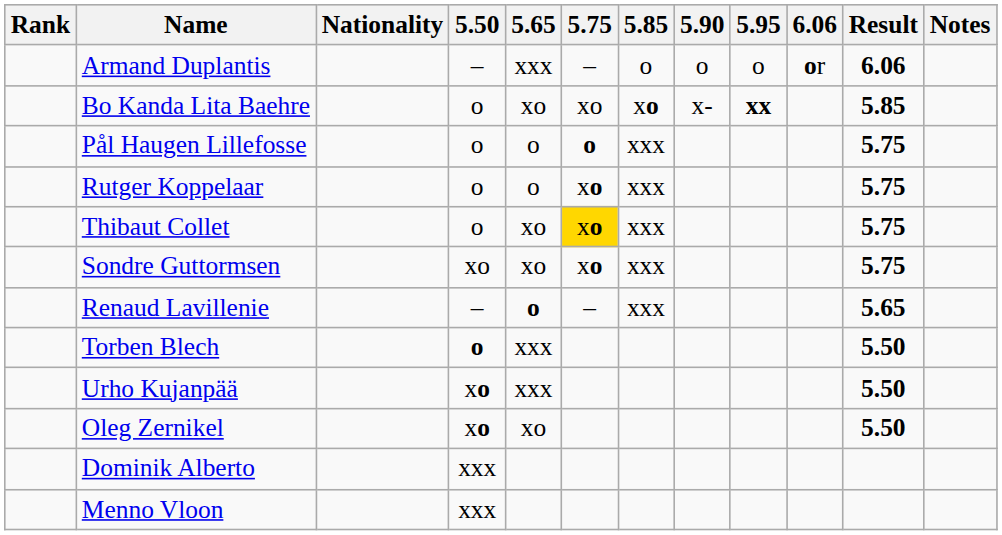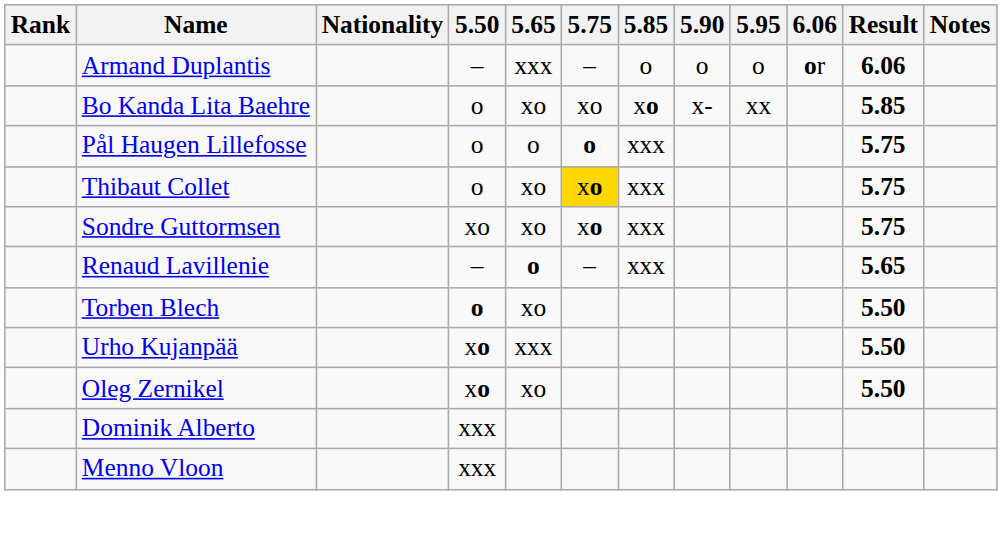 <table class="wikitable sortable" style="text-align:center">
 <tr>
 <th>Rank</th>
 <th>Name</th>
 <th>Nationality</th>
 <th>5.50</th>
 <th>5.65</th>
 <th>5.75</th>
 <th>5.85</th>
 <th>5.90</th>
 <th>5.95</th>
 <th>6.06</th>
 <th>Result</th>
 <th>Notes</th>
 </tr>
 <tr>
 <td></td>
 <td align=left><a href='#'>Armand Duplantis</a></td>
 <td align=left></td>
 <td>–</td>
 <td>xxx</td>
 <td>–</td>
 <td>o</td>
 <td>o</td>
 <td>o</td>
 <td><strong>o</strong>r</td>
 <td><strong>6.06</strong></td>
 <td></td>
 </tr>
 <tr>
 <td></td>
 <td align=left><a href='#'>Bo Kanda Lita Baehre</a></td>
 <td align=left></td>
 <td>o</td>
 <td>xo</td>
 <td>xo</td>
 <td>x<strong>o</strong></td>
 <td>x-</td>
-<td><strong>xx</strong></td>
+<td>xx</td>
 <td></td>
 <td><strong>5.85</strong></td>
 <td></td>
 </tr>
 <tr>
 <td></td>
 <td align=left><a href='#'>Pål Haugen Lillefosse</a></td>
 <td align=left></td>
 <td>o</td>
 <td>o</td>
 <td><strong>o</strong></td>
-<td>xxx</td>
-<td></td>
-<td></td>
-<td></td>
-<td><strong>5.75</strong></td>
-<td></td>
-</tr>
-<tr>
-<td></td>
-<td align=left><a href='#'>Rutger Koppelaar</a></td>
-<td align=left></td>
-<td>o</td>
-<td>o</td>
-<td>x<strong>o</strong></td>
 <td>xxx</td>
 <td></td>
 <td></td>
 <td></td>
 <td><strong>5.75</strong></td>
 <td></td>
 </tr>
 <tr>
 <td></td>
 <td align=left><a href='#'>Thibaut Collet</a></td>
 <td align=left></td>
 <td>o</td>
 <td>xo</td>
 <td style="background: gold;">x<strong>o</strong></td>
 <td>xxx</td>
 <td></td>
 <td></td>
 <td></td>
 <td><strong>5.75</strong></td>
 <td></td>
 </tr>
 <tr>
 <td></td>
 <td align=left><a href='#'>Sondre Guttormsen</a></td>
 <td align=left></td>
 <td>xo</td>
 <td>xo</td>
 <td>x<strong>o</strong></td>
 <td>xxx</td>
 <td></td>
 <td></td>
 <td></td>
 <td><strong>5.75</strong></td>
 <td></td>
 </tr>
 <tr>
 <td></td>
 <td align=left><a href='#'>Renaud Lavillenie</a></td>
 <td align=left></td>
 <td>–</td>
 <td><strong>o</strong></td>
 <td>–</td>
 <td>xxx</td>
 <td></td>
 <td></td>
 <td></td>
 <td><strong>5.65</strong></td>
 <td></td>
 </tr>
 <tr>
 <td></td>
 <td align=left><a href='#'>Torben Blech</a></td>
 <td align=left></td>
 <td><strong>o</strong></td>
-<td>xxx</td>
+<td>xo</td>
 <td></td>
 <td></td>
 <td></td>
 <td></td>
 <td></td>
 <td><strong>5.50</strong></td>
 <td></td>
 </tr>
 <tr>
 <td></td>
 <td align=left><a href='#'>Urho Kujanpää</a></td>
 <td align=left></td>
 <td>x<strong>o</strong></td>
 <td>xxx</td>
 <td></td>
 <td></td>
 <td></td>
 <td></td>
 <td></td>
 <td><strong>5.50</strong></td>
 <td></td>
 </tr>
 <tr>
 <td></td>
 <td align=left><a href='#'>Oleg Zernikel</a></td>
 <td align=left></td>
 <td>x<strong>o</strong></td>
 <td>xo</td>
 <td></td>
 <td></td>
 <td></td>
 <td></td>
 <td></td>
 <td><strong>5.50</strong></td>
 <td></td>
 </tr>
 <tr>
 <td></td>
 <td align=left><a href='#'>Dominik Alberto</a></td>
 <td align=left></td>
 <td>xxx</td>
 <td></td>
 <td></td>
 <td></td>
 <td></td>
 <td></td>
 <td></td>
 <td><strong></strong></td>
 <td></td>
 </tr>
 <tr>
 <td></td>
 <td align=left><a href='#'>Menno Vloon</a></td>
 <td align=left></td>
 <td>xxx</td>
 <td></td>
 <td></td>
 <td></td>
 <td></td>
 <td></td>
 <td></td>
 <td><strong></strong></td>
 <td></td>
 </tr>
 </table>
